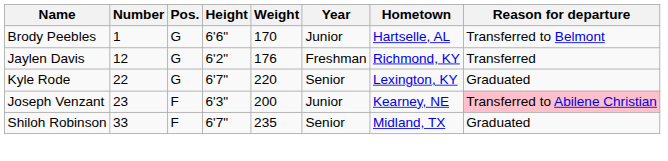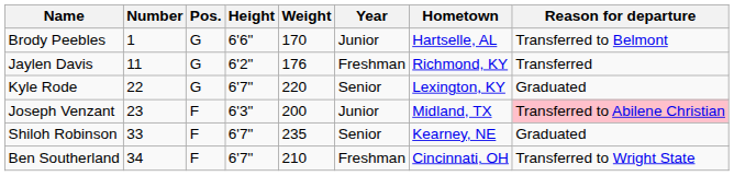 <table class="wikitable sortable" border="1">
 <tr>
 <th>Name</th>
 <th>Number</th>
 <th>Pos.</th>
 <th>Height</th>
 <th>Weight</th>
 <th>Year</th>
 <th>Hometown</th>
 <th class="unsortable">Reason for departure</th>
 </tr>
 <tr>
 <td>Brody Peebles</td>
 <td>1</td>
 <td>G</td>
 <td>6'6"</td>
 <td>170</td>
 <td>Junior</td>
 <td><a href='#'>Hartselle, AL</a></td>
 <td>Transferred to <a href='#'>Belmont</a></td>
 </tr>
 <tr>
 <td>Jaylen Davis</td>
-<td>12</td>
+<td>11</td>
 <td>G</td>
 <td>6'2"</td>
 <td>176</td>
 <td>Freshman</td>
 <td><a href='#'>Richmond, KY</a></td>
 <td>Transferred</td>
 </tr>
 <tr>
 <td>Kyle Rode</td>
 <td>22</td>
 <td>G</td>
 <td>6'7"</td>
 <td>220</td>
 <td> Senior</td>
 <td><a href='#'>Lexington, KY</a></td>
 <td>Graduated</td>
 </tr>
 <tr>
 <td>Joseph Venzant</td>
 <td>23</td>
 <td>F</td>
 <td>6'3"</td>
 <td>200</td>
 <td>Junior</td>
-<td><a href='#'>Kearney, NE</a></td>
+<td><a href='#'>Midland, TX</a></td>
 <td style="background: pink;">Transferred to <a href='#'>Abilene Christian</a></td>
 </tr>
 <tr>
 <td>Shiloh Robinson</td>
 <td>33</td>
 <td>F</td>
 <td>6'7"</td>
 <td>235</td>
 <td> Senior</td>
-<td><a href='#'>Midland, TX</a></td>
+<td><a href='#'>Kearney, NE</a></td>
 <td>Graduated</td>
 </tr>
+<tr>
+<td>Ben Southerland</td>
+<td>34</td>
+<td>F</td>
+<td>6'7"</td>
+<td>210</td>
+<td> Freshman</td>
+<td><a href='#'>Cincinnati, OH</a></td>
+<td>Transferred to <a href='#'>Wright State</a></td>
+</tr>
 </table>
